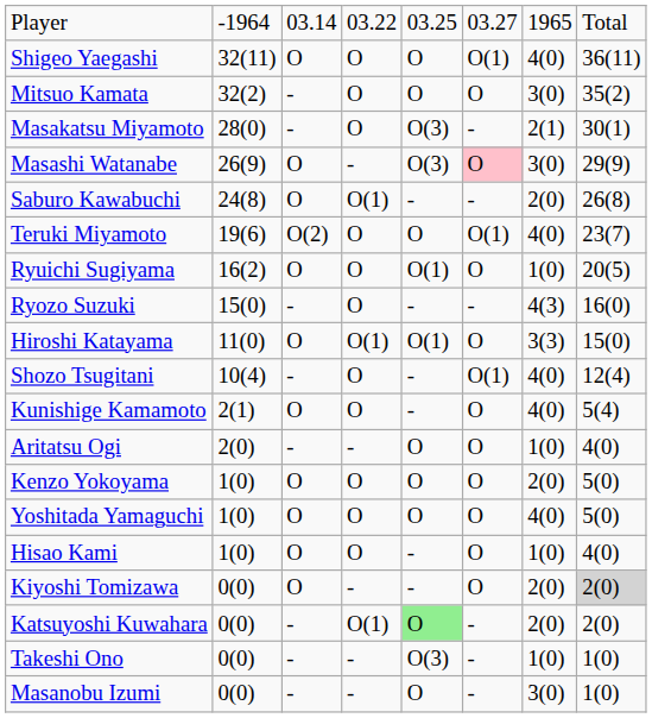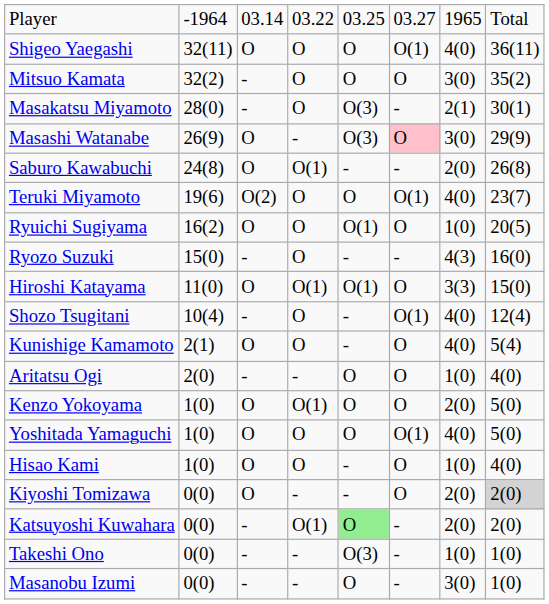 <table class="wikitable" style="text-align:left;">
 <tr>
 <td>Player</td>
 <td>-1964</td>
 <td>03.14</td>
 <td>03.22</td>
 <td>03.25</td>
 <td>03.27</td>
 <td>1965</td>
 <td>Total</td>
 </tr>
 <tr>
 <td><a href='#'>Shigeo Yaegashi</a></td>
 <td>32(11)</td>
 <td>O</td>
 <td>O</td>
 <td>O</td>
 <td>O(1)</td>
 <td>4(0)</td>
 <td>36(11)</td>
 </tr>
 <tr>
 <td><a href='#'>Mitsuo Kamata</a></td>
 <td>32(2)</td>
 <td>-</td>
 <td>O</td>
 <td>O</td>
 <td>O</td>
 <td>3(0)</td>
 <td>35(2)</td>
 </tr>
 <tr>
 <td><a href='#'>Masakatsu Miyamoto</a></td>
 <td>28(0)</td>
 <td>-</td>
 <td>O</td>
 <td>O(3)</td>
 <td>-</td>
 <td>2(1)</td>
 <td>30(1)</td>
 </tr>
 <tr>
 <td><a href='#'>Masashi Watanabe</a></td>
 <td>26(9)</td>
 <td>O</td>
 <td>-</td>
 <td>O(3)</td>
 <td style="background: pink;">O</td>
 <td>3(0)</td>
 <td>29(9)</td>
 </tr>
 <tr>
 <td><a href='#'>Saburo Kawabuchi</a></td>
 <td>24(8)</td>
 <td>O</td>
 <td>O(1)</td>
 <td>-</td>
 <td>-</td>
 <td>2(0)</td>
 <td>26(8)</td>
 </tr>
 <tr>
 <td><a href='#'>Teruki Miyamoto</a></td>
 <td>19(6)</td>
 <td>O(2)</td>
 <td>O</td>
 <td>O</td>
 <td>O(1)</td>
 <td>4(0)</td>
 <td>23(7)</td>
 </tr>
 <tr>
 <td><a href='#'>Ryuichi Sugiyama</a></td>
 <td>16(2)</td>
 <td>O</td>
 <td>O</td>
 <td>O(1)</td>
 <td>O</td>
 <td>1(0)</td>
 <td>20(5)</td>
 </tr>
 <tr>
 <td><a href='#'>Ryozo Suzuki</a></td>
 <td>15(0)</td>
 <td>-</td>
 <td>O</td>
 <td>-</td>
 <td>-</td>
 <td>4(3)</td>
 <td>16(0)</td>
 </tr>
 <tr>
 <td><a href='#'>Hiroshi Katayama</a></td>
 <td>11(0)</td>
 <td>O</td>
 <td>O(1)</td>
 <td>O(1)</td>
 <td>O</td>
 <td>3(3)</td>
 <td>15(0)</td>
 </tr>
 <tr>
 <td><a href='#'>Shozo Tsugitani</a></td>
 <td>10(4)</td>
 <td>-</td>
 <td>O</td>
 <td>-</td>
 <td>O(1)</td>
 <td>4(0)</td>
 <td>12(4)</td>
 </tr>
 <tr>
 <td><a href='#'>Kunishige Kamamoto</a></td>
 <td>2(1)</td>
 <td>O</td>
 <td>O</td>
 <td>-</td>
 <td>O</td>
 <td>4(0)</td>
 <td>5(4)</td>
 </tr>
 <tr>
 <td><a href='#'>Aritatsu Ogi</a></td>
 <td>2(0)</td>
 <td>-</td>
 <td>-</td>
 <td>O</td>
 <td>O</td>
 <td>1(0)</td>
 <td>4(0)</td>
 </tr>
 <tr>
 <td><a href='#'>Kenzo Yokoyama</a></td>
 <td>1(0)</td>
 <td>O</td>
-<td>O</td>
+<td>O(1)</td>
 <td>O</td>
 <td>O</td>
 <td>2(0)</td>
 <td>5(0)</td>
 </tr>
 <tr>
 <td><a href='#'>Yoshitada Yamaguchi</a></td>
 <td>1(0)</td>
 <td>O</td>
 <td>O</td>
 <td>O</td>
-<td>O</td>
+<td>O(1)</td>
 <td>4(0)</td>
 <td>5(0)</td>
 </tr>
 <tr>
 <td><a href='#'>Hisao Kami</a></td>
 <td>1(0)</td>
 <td>O</td>
 <td>O</td>
 <td>-</td>
 <td>O</td>
 <td>1(0)</td>
 <td>4(0)</td>
 </tr>
 <tr>
 <td><a href='#'>Kiyoshi Tomizawa</a></td>
 <td>0(0)</td>
 <td>O</td>
 <td>-</td>
 <td>-</td>
 <td>O</td>
 <td>2(0)</td>
 <td style="background: lightgrey;">2(0)</td>
 </tr>
 <tr>
 <td><a href='#'>Katsuyoshi Kuwahara</a></td>
 <td>0(0)</td>
 <td>-</td>
 <td>O(1)</td>
 <td style="background: lightgreen;">O</td>
 <td>-</td>
 <td>2(0)</td>
 <td>2(0)</td>
 </tr>
 <tr>
 <td><a href='#'>Takeshi Ono</a></td>
 <td>0(0)</td>
 <td>-</td>
 <td>-</td>
 <td>O(3)</td>
 <td>-</td>
 <td>1(0)</td>
 <td>1(0)</td>
 </tr>
 <tr>
 <td><a href='#'>Masanobu Izumi</a></td>
 <td>0(0)</td>
 <td>-</td>
 <td>-</td>
 <td>O</td>
 <td>-</td>
 <td>3(0)</td>
 <td>1(0)</td>
 </tr>
 </table>
